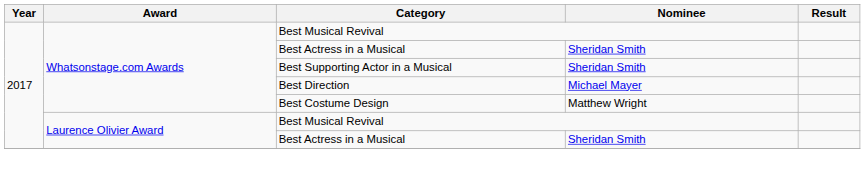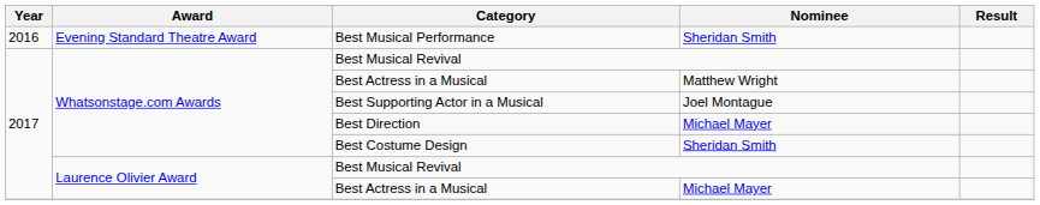 <table class="wikitable">
 <tr>
 <th scope="col" style="width:3em;">Year</th>
 <th scope="col" style="width:20em;">Award</th>
 <th scope="col" style="width:25em;">Category</th>
 <th scope="col" style="width:20em;">Nominee</th>
 <th scope="col" style="width:5em;">Result</th>
 </tr>
 <tr>
+<td>2016</td>
+<td><a href='#'>Evening Standard Theatre Award</a></td>
+<td>Best Musical Performance</td>
+<td><a href='#'>Sheridan Smith</a></td>
+<td></td>
+</tr>
+<tr>
 <td rowspan="7">2017</td>
 <td rowspan="5"><a href='#'>Whatsonstage.com Awards</a></td>
 <td colspan="2">Best Musical Revival</td>
 <td></td>
 </tr>
 <tr>
 <td>Best Actress in a Musical</td>
-<td><a href='#'>Sheridan Smith</a></td>
+<td>Matthew Wright</td>
 <td></td>
 </tr>
 <tr>
 <td>Best Supporting Actor in a Musical</td>
-<td><a href='#'>Sheridan Smith</a></td>
+<td>Joel Montague</td>
 <td></td>
 </tr>
 <tr>
 <td>Best Direction</td>
 <td><a href='#'>Michael Mayer</a></td>
 <td></td>
 </tr>
 <tr>
 <td>Best Costume Design</td>
-<td>Matthew Wright</td>
+<td><a href='#'>Sheridan Smith</a></td>
 <td></td>
 </tr>
 <tr>
 <td rowspan="2"><a href='#'>Laurence Olivier Award</a></td>
 <td colspan="2">Best Musical Revival</td>
 <td></td>
 </tr>
 <tr>
 <td>Best Actress in a Musical</td>
-<td><a href='#'>Sheridan Smith</a></td>
+<td><a href='#'>Michael Mayer</a></td>
 <td></td>
 </tr>
 <tr>
 </tr>
 </table>
